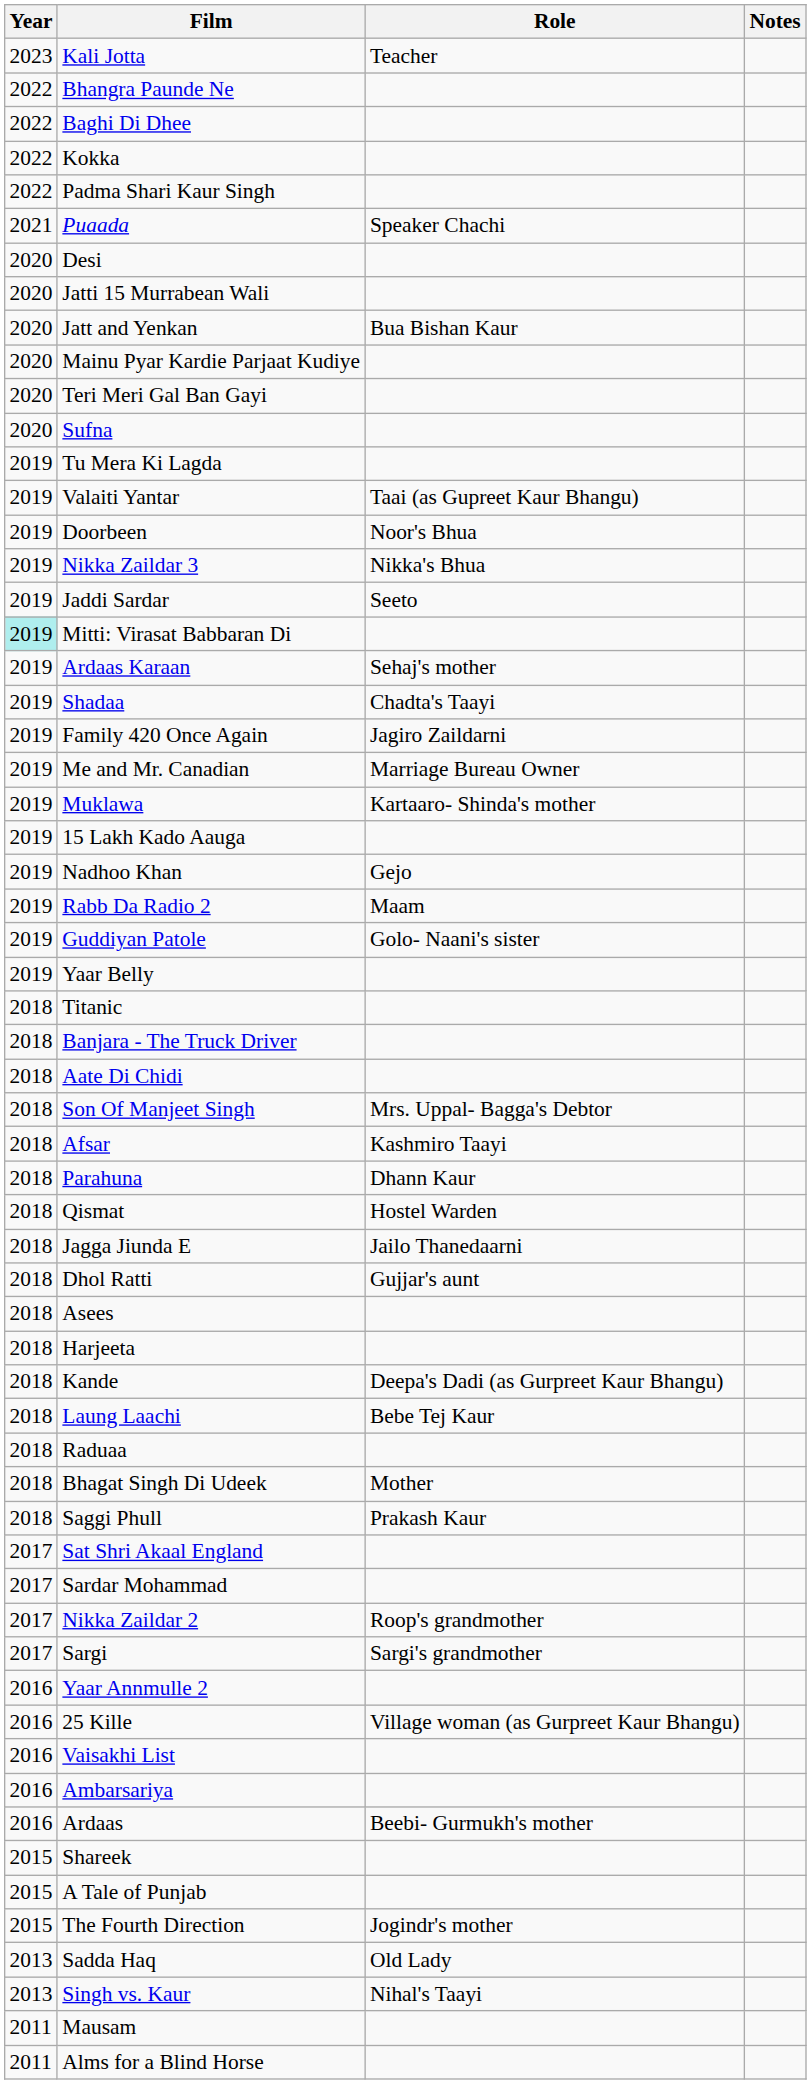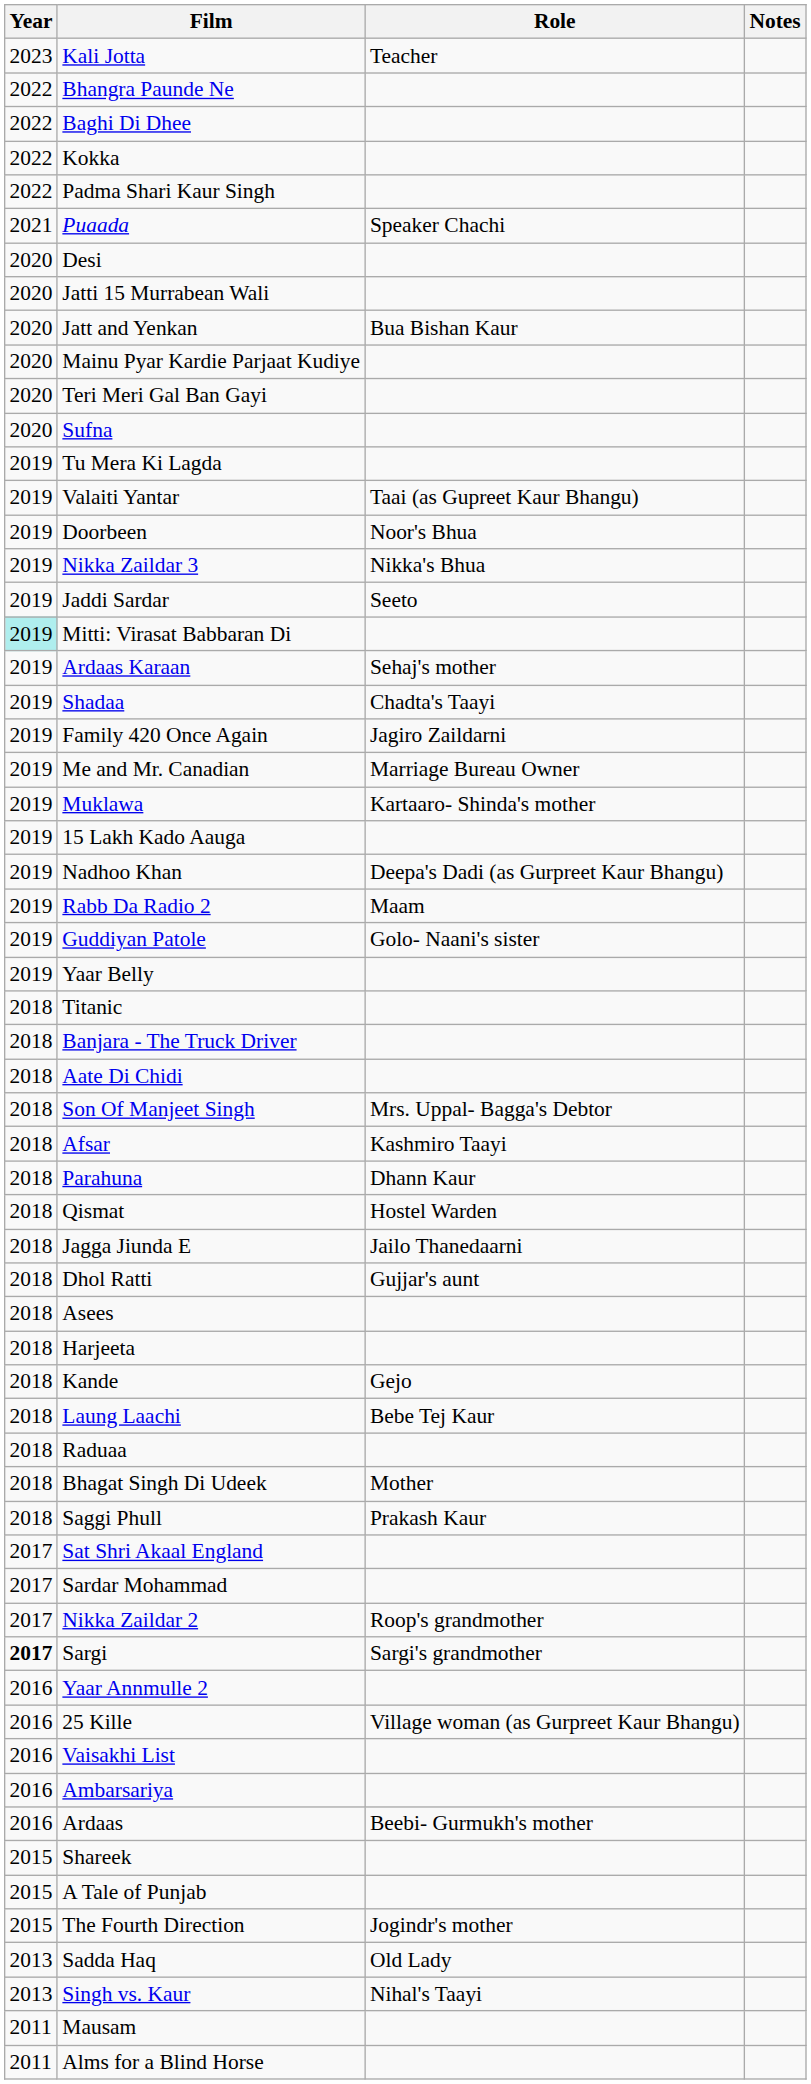 <table class="wikitable">
 <tr>
 <th>Year</th>
 <th>Film</th>
 <th>Role</th>
 <th>Notes</th>
 </tr>
 <tr>
 <td>2023</td>
 <td><a href='#'>Kali Jotta</a></td>
 <td>Teacher</td>
 <td></td>
 </tr>
 <tr>
 <td>2022</td>
 <td><a href='#'>Bhangra Paunde Ne</a></td>
 <td></td>
 <td></td>
 </tr>
 <tr>
 <td>2022</td>
 <td><a href='#'>Baghi Di Dhee</a></td>
 <td></td>
 <td></td>
 </tr>
 <tr>
 <td>2022</td>
 <td>Kokka</td>
 <td></td>
 <td></td>
 </tr>
 <tr>
 <td>2022</td>
 <td>Padma Shari Kaur Singh</td>
 <td></td>
 <td></td>
 </tr>
 <tr>
 <td>2021</td>
 <td><em><a href='#'>Puaada</a></em></td>
 <td>Speaker Chachi</td>
 <td></td>
 </tr>
 <tr>
 <td>2020</td>
 <td>Desi</td>
 <td></td>
 <td></td>
 </tr>
 <tr>
 <td>2020</td>
 <td>Jatti 15 Murrabean Wali</td>
 <td></td>
 <td></td>
 </tr>
 <tr>
 <td>2020</td>
 <td>Jatt and Yenkan</td>
 <td>Bua Bishan Kaur</td>
 <td></td>
 </tr>
 <tr>
 <td>2020</td>
 <td>Mainu Pyar Kardie Parjaat Kudiye</td>
 <td></td>
 <td></td>
 </tr>
 <tr>
 <td>2020</td>
 <td>Teri Meri Gal Ban Gayi</td>
 <td></td>
 <td></td>
 </tr>
 <tr>
 <td>2020</td>
 <td><a href='#'>Sufna</a></td>
 <td></td>
 <td></td>
 </tr>
 <tr>
 <td>2019</td>
 <td>Tu Mera Ki Lagda</td>
 <td></td>
 <td></td>
 </tr>
 <tr>
 <td>2019</td>
 <td>Valaiti Yantar</td>
 <td>Taai (as Gupreet Kaur Bhangu)</td>
 <td></td>
 </tr>
 <tr>
 <td>2019</td>
 <td>Doorbeen</td>
 <td>Noor's Bhua</td>
 <td></td>
 </tr>
 <tr>
 <td>2019</td>
 <td><a href='#'>Nikka Zaildar 3</a></td>
 <td>Nikka's Bhua</td>
 <td></td>
 </tr>
 <tr>
 <td>2019</td>
 <td>Jaddi Sardar</td>
 <td>Seeto</td>
 <td></td>
 </tr>
 <tr>
 <td style="background: paleturquoise;">2019</td>
 <td>Mitti: Virasat Babbaran Di</td>
 <td></td>
 <td></td>
 </tr>
 <tr>
 <td>2019</td>
 <td><a href='#'>Ardaas Karaan</a></td>
 <td>Sehaj's mother</td>
 <td></td>
 </tr>
 <tr>
 <td>2019</td>
 <td><a href='#'>Shadaa</a></td>
 <td>Chadta's Taayi</td>
 <td></td>
 </tr>
 <tr>
 <td>2019</td>
 <td>Family 420 Once Again</td>
 <td>Jagiro Zaildarni</td>
 <td></td>
 </tr>
 <tr>
 <td>2019</td>
 <td>Me and Mr. Canadian</td>
 <td>Marriage Bureau Owner</td>
 <td></td>
 </tr>
 <tr>
 <td>2019</td>
 <td><a href='#'>Muklawa</a></td>
 <td>Kartaaro- Shinda's mother</td>
 <td></td>
 </tr>
 <tr>
 <td>2019</td>
 <td>15 Lakh Kado Aauga</td>
 <td></td>
 <td></td>
 </tr>
 <tr>
 <td>2019</td>
 <td>Nadhoo Khan</td>
-<td>Gejo</td>
+<td>Deepa's Dadi (as Gurpreet Kaur Bhangu)</td>
 <td></td>
 </tr>
 <tr>
 <td>2019</td>
 <td><a href='#'>Rabb Da Radio 2</a></td>
 <td>Maam</td>
 <td></td>
 </tr>
 <tr>
 <td>2019</td>
 <td><a href='#'>Guddiyan Patole</a></td>
 <td>Golo- Naani's sister</td>
 <td></td>
 </tr>
 <tr>
 <td>2019</td>
 <td>Yaar Belly</td>
 <td></td>
 <td></td>
 </tr>
 <tr>
 <td>2018</td>
 <td>Titanic</td>
 <td></td>
 <td></td>
 </tr>
 <tr>
 <td>2018</td>
 <td><a href='#'>Banjara - The Truck Driver</a></td>
 <td></td>
 <td></td>
 </tr>
 <tr>
 <td>2018</td>
 <td><a href='#'>Aate Di Chidi</a></td>
 <td></td>
 <td></td>
 </tr>
 <tr>
 <td>2018</td>
 <td><a href='#'>Son Of Manjeet Singh</a></td>
 <td>Mrs. Uppal- Bagga's Debtor</td>
 <td></td>
 </tr>
 <tr>
 <td>2018</td>
 <td><a href='#'>Afsar</a></td>
 <td>Kashmiro Taayi</td>
 <td></td>
 </tr>
 <tr>
 <td>2018</td>
 <td><a href='#'>Parahuna</a></td>
 <td>Dhann Kaur</td>
 <td></td>
 </tr>
 <tr>
 <td>2018</td>
 <td>Qismat</td>
 <td>Hostel Warden</td>
 <td></td>
 </tr>
 <tr>
 <td>2018</td>
 <td>Jagga Jiunda E</td>
 <td>Jailo Thanedaarni</td>
 <td></td>
 </tr>
 <tr>
 <td>2018</td>
 <td>Dhol Ratti</td>
 <td>Gujjar's aunt</td>
 <td></td>
 </tr>
 <tr>
 <td>2018</td>
 <td>Asees</td>
 <td></td>
 <td></td>
 </tr>
 <tr>
 <td>2018</td>
 <td>Harjeeta</td>
 <td></td>
 <td></td>
 </tr>
 <tr>
 <td>2018</td>
 <td>Kande</td>
-<td>Deepa's Dadi (as Gurpreet Kaur Bhangu)</td>
+<td>Gejo</td>
 <td></td>
 </tr>
 <tr>
 <td>2018</td>
 <td><a href='#'>Laung Laachi</a></td>
 <td>Bebe Tej Kaur</td>
 <td></td>
 </tr>
 <tr>
 <td>2018</td>
 <td>Raduaa</td>
 <td></td>
 <td></td>
 </tr>
 <tr>
 <td>2018</td>
 <td>Bhagat Singh Di Udeek</td>
 <td>Mother</td>
 <td></td>
 </tr>
 <tr>
 <td>2018</td>
 <td>Saggi Phull</td>
 <td>Prakash Kaur</td>
 <td></td>
 </tr>
 <tr>
 <td>2017</td>
 <td><a href='#'>Sat Shri Akaal England</a></td>
 <td></td>
 <td></td>
 </tr>
 <tr>
 <td>2017</td>
 <td>Sardar Mohammad</td>
 <td></td>
 <td></td>
 </tr>
 <tr>
 <td>2017</td>
 <td><a href='#'>Nikka Zaildar 2</a></td>
 <td>Roop's grandmother</td>
 <td></td>
 </tr>
 <tr>
-<td>2017</td>
+<td><strong>2017</strong></td>
 <td>Sargi</td>
 <td>Sargi's grandmother</td>
 <td></td>
 </tr>
 <tr>
 <td>2016</td>
 <td><a href='#'>Yaar Annmulle 2</a></td>
 <td></td>
 <td></td>
 </tr>
 <tr>
 <td>2016</td>
 <td>25 Kille</td>
 <td>Village woman (as Gurpreet Kaur Bhangu)</td>
 <td></td>
 </tr>
 <tr>
 <td>2016</td>
 <td><a href='#'>Vaisakhi List</a></td>
 <td></td>
 <td></td>
 </tr>
 <tr>
 <td>2016</td>
 <td><a href='#'>Ambarsariya</a></td>
 <td></td>
 <td></td>
 </tr>
 <tr>
 <td>2016</td>
 <td>Ardaas</td>
 <td>Beebi- Gurmukh's mother</td>
 <td></td>
 </tr>
 <tr>
 <td>2015</td>
 <td>Shareek</td>
 <td></td>
 <td></td>
 </tr>
 <tr>
 <td>2015</td>
 <td>A Tale of Punjab</td>
 <td></td>
 <td></td>
 </tr>
 <tr>
 <td>2015</td>
 <td>The Fourth Direction</td>
 <td>Jogindr's mother</td>
 <td></td>
 </tr>
 <tr>
 <td>2013</td>
 <td>Sadda Haq</td>
 <td>Old Lady</td>
 <td></td>
 </tr>
 <tr>
 <td>2013</td>
 <td><a href='#'>Singh vs. Kaur</a></td>
 <td>Nihal's Taayi</td>
 <td></td>
 </tr>
 <tr>
 <td>2011</td>
 <td>Mausam</td>
 <td></td>
 <td></td>
 </tr>
 <tr>
 <td>2011</td>
 <td>Alms for a Blind Horse</td>
 <td></td>
 <td></td>
 </tr>
 </table>
